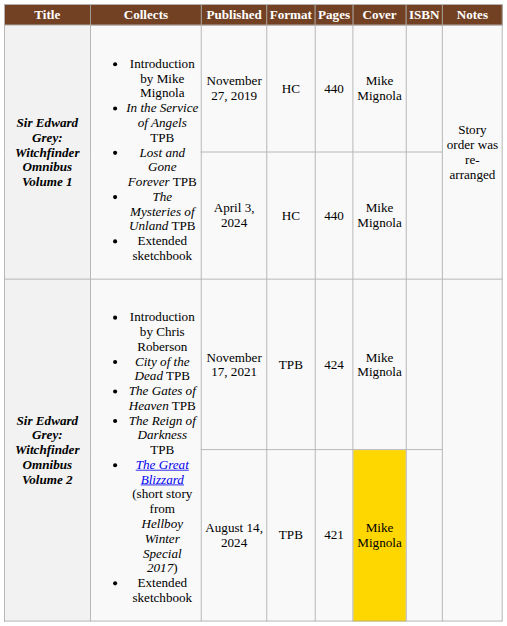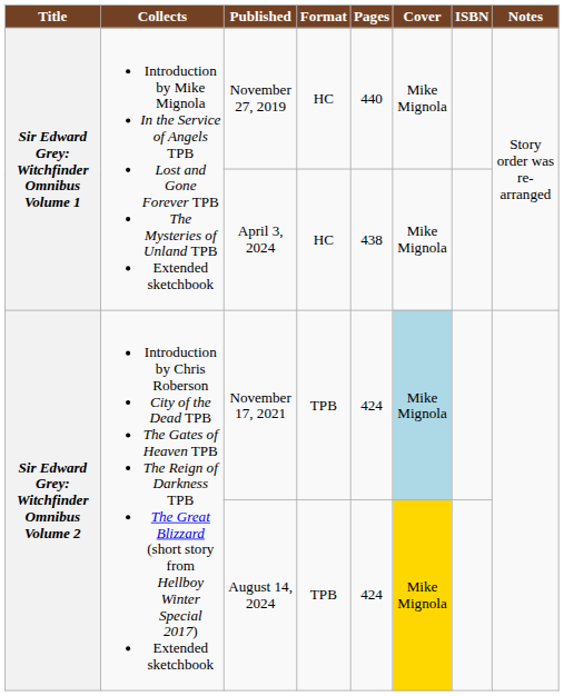 <table class="wikitable" style="text-align: center">
 <tr>
 <th style="background:#724123; color:#fff;">Title</th>
 <th style="background:#724123; color:#fff;">Collects</th>
 <th style="background:#724123; color:#fff;">Published</th>
 <th style="background:#724123; color:#fff;">Format</th>
 <th style="background:#724123; color:#fff;">Pages</th>
 <th style="background:#724123; color:#fff;">Cover</th>
 <th style="background:#724123; color:#fff;">ISBN</th>
 <th style="background:#724123; color:#fff;">Notes</th>
 </tr>
 <tr>
 <th rowspan=2><em>Sir Edward Grey: Witchfinder Omnibus Volume 1</em></th>
 <td rowspan=2><br><ul><li>Introduction by Mike Mignola</li><li><em>In the Service of Angels</em> TPB</li><li><em>Lost and Gone Forever</em> TPB</li><li><em>The Mysteries of Unland</em> TPB</li><li>Extended sketchbook</li></ul></td>
 <td>November 27, 2019</td>
 <td>HC</td>
 <td>440</td>
 <td>Mike Mignola</td>
 <td></td>
 <td rowspan=2>Story order was re-arranged</td>
 </tr>
 <tr>
 <td>April 3, 2024</td>
 <td>HC</td>
-<td>440</td>
+<td>438</td>
 <td>Mike Mignola</td>
 <td></td>
 </tr>
 <tr>
 <th rowspan=2><em>Sir Edward Grey: Witchfinder Omnibus Volume 2</em></th>
 <td rowspan=2><br><ul><li>Introduction by Chris Roberson</li><li><em>City of the Dead</em> TPB</li><li><em>The Gates of Heaven</em> TPB</li><li><em>The Reign of Darkness</em> TPB</li><li><a href='#'><em>The Great Blizzard</em></a><br>(short story from<br><em>Hellboy Winter Special 2017</em>)</li><li>Extended sketchbook</li></ul></td>
 <td>November 17, 2021</td>
 <td>TPB</td>
 <td>424</td>
-<td>Mike Mignola</td>
+<td style="background: lightblue;">Mike Mignola</td>
 <td></td>
 <td rowspan=2></td>
 </tr>
 <tr>
 <td>August 14, 2024</td>
 <td>TPB</td>
-<td>421</td>
+<td>424</td>
 <td style="background: gold;">Mike Mignola</td>
 <td></td>
 </tr>
 </table>
